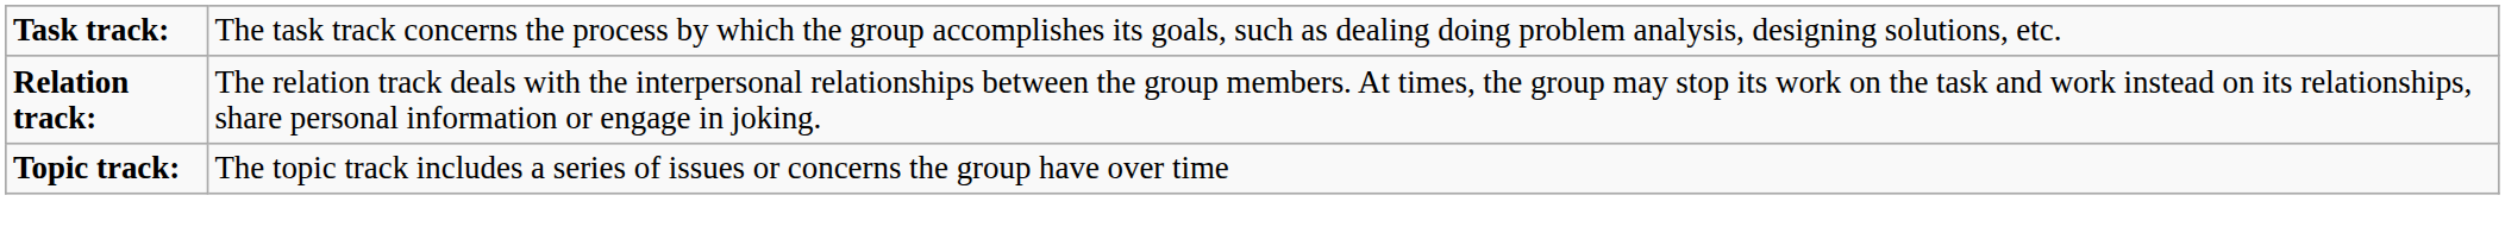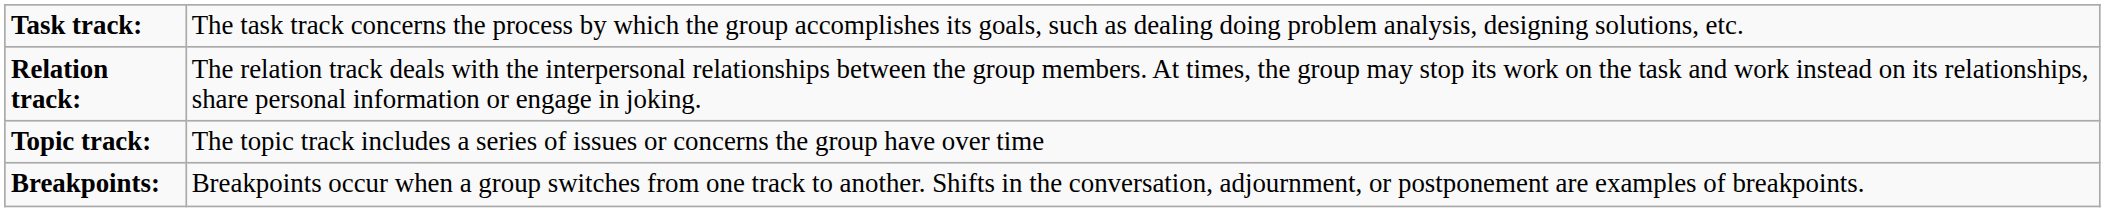 <table class='wikitable'>
 <tr>
 <td><strong>Task track:</strong></td>
 <td>The task track concerns the process by which the group accomplishes its goals, such as dealing doing problem analysis, designing solutions, etc.</td>
 </tr>
 <tr>
 <td><strong>Relation track:</strong></td>
 <td>The relation track deals with the interpersonal relationships between the group members. At times, the group may stop its work on the task and work instead on its relationships, share personal information or engage in joking.</td>
 </tr>
 <tr>
 <td><strong>Topic track:</strong></td>
 <td>The topic track includes a series of issues or concerns the group have over time</td>
 </tr>
+<tr>
+<td><strong>Breakpoints:</strong></td>
+<td>Breakpoints occur when a group switches from one track to another. Shifts in the conversation, adjournment, or postponement are examples of breakpoints.</td>
+</tr>
 </table>
